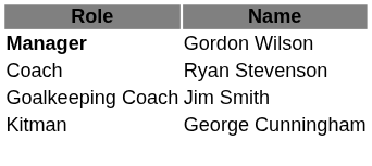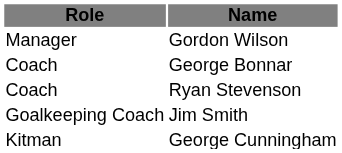 <table class="toccolours">
 <tr>
 <th style="background:grey;">Role</th>
 <th style="background:grey;">Name</th>
 </tr>
 <tr>
-<td><strong>Manager</strong></td>
+<td>Manager</td>
 <td> Gordon Wilson</td>
+</tr>
+<tr>
+<td>Coach</td>
+<td> George Bonnar</td>
 </tr>
 <tr>
 <td>Coach</td>
 <td> Ryan Stevenson</td>
 </tr>
 <tr>
 <td>Goalkeeping Coach</td>
 <td> Jim Smith</td>
 </tr>
 <tr>
 <td>Kitman</td>
 <td> George Cunningham</td>
 </tr>
 </table>
